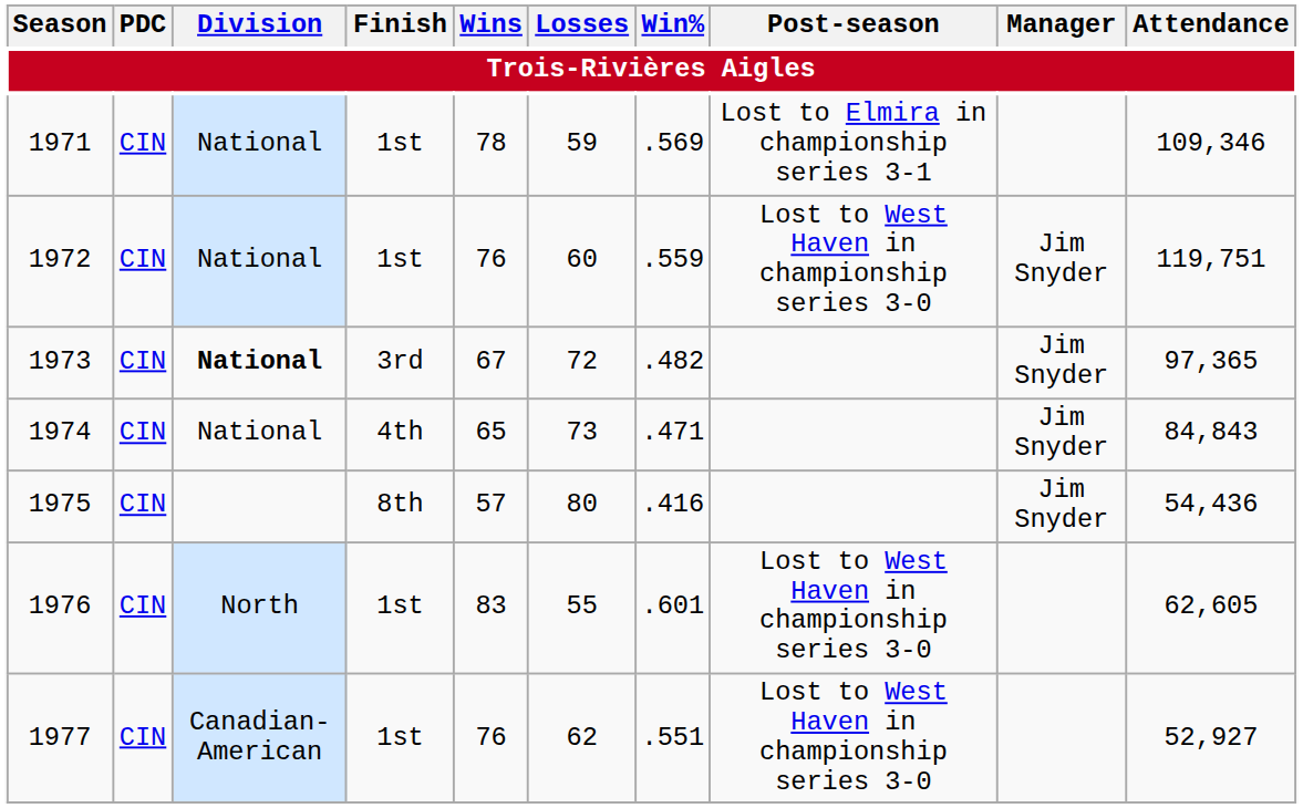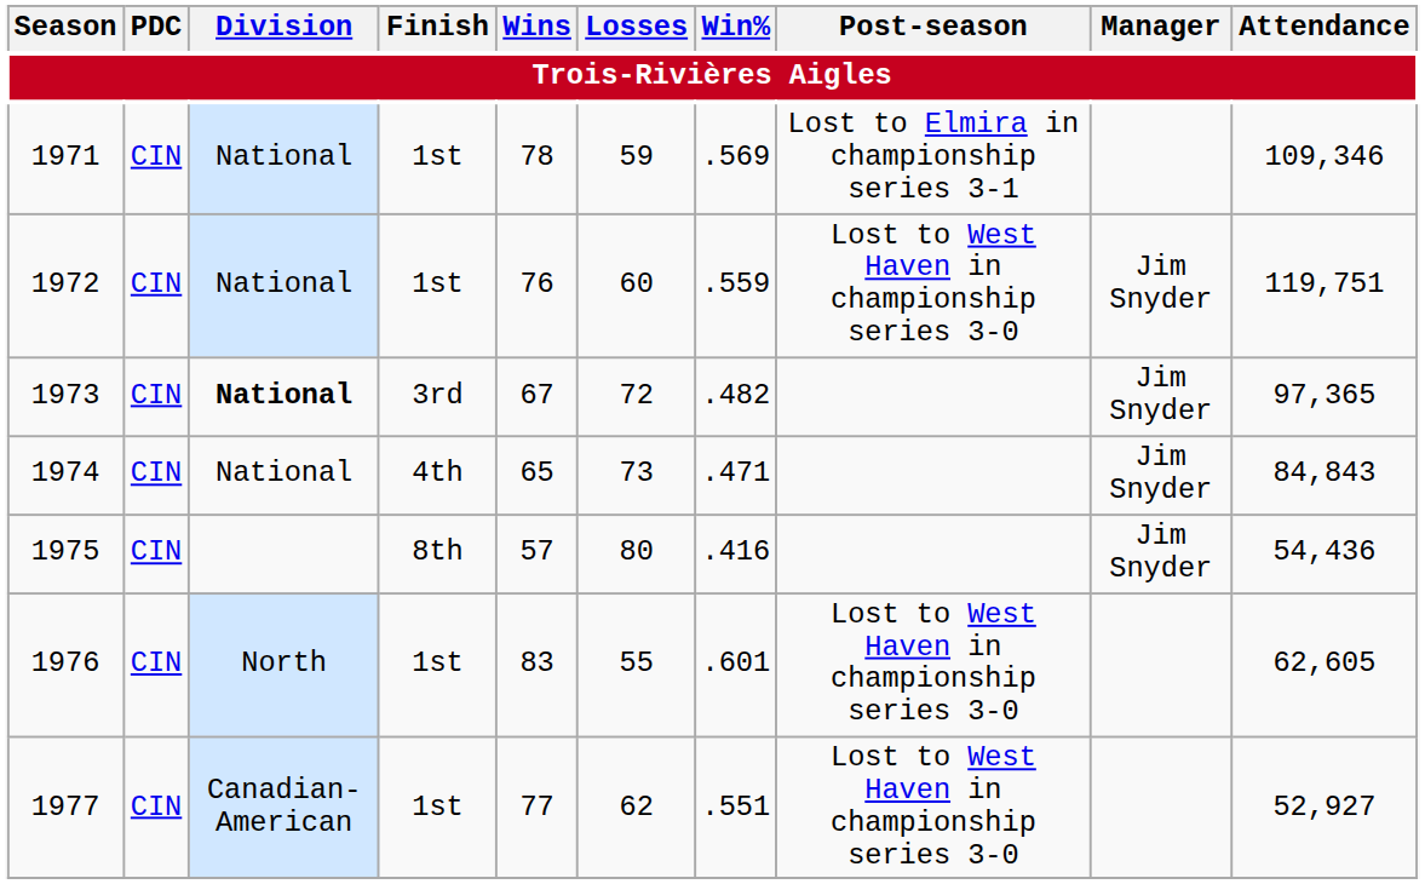 <table class="wikitable" style="text-align:center; font-size:95%">
 <tr>
 <th scope="col">Season</th>
 <th scope="col">PDC</th>
 <th scope="col"><a href='#'>Division</a></th>
 <th scope="col">Finish</th>
 <th scope="col"><a href='#'>Wins</a></th>
 <th scope="col"><a href='#'>Losses</a></th>
 <th scope="col"><a href='#'>Win%</a></th>
 <th scope="col">Post-season</th>
 <th scope="col">Manager</th>
 <th scope="col">Attendance</th>
 </tr>
 <tr>
 <td align="center" colspan="11" style="background: #C6011F; color: white; border:2px solid #FFFFFF"><strong>Trois-Rivières Aigles</strong></td>
 </tr>
 <tr>
 <td>1971</td>
 <td><a href='#'>CIN</a></td>
 <td bgcolor="#D0E7FF">National</td>
 <td>1st</td>
 <td>78</td>
 <td>59</td>
 <td>.569</td>
 <td>Lost to <a href='#'>Elmira</a> in championship series 3-1</td>
 <td></td>
 <td>109,346</td>
 </tr>
 <tr>
 <td>1972</td>
 <td><a href='#'>CIN</a></td>
 <td bgcolor="#D0E7FF">National</td>
 <td>1st</td>
 <td>76</td>
 <td>60</td>
 <td>.559</td>
 <td>Lost to <a href='#'>West Haven</a> in championship series 3-0</td>
 <td>Jim Snyder</td>
 <td>119,751</td>
 </tr>
 <tr>
 <td>1973</td>
 <td><a href='#'>CIN</a></td>
 <td><strong>National</strong></td>
 <td>3rd</td>
 <td>67</td>
 <td>72</td>
 <td>.482</td>
 <td></td>
 <td>Jim Snyder</td>
 <td>97,365</td>
 </tr>
 <tr>
 <td>1974</td>
 <td><a href='#'>CIN</a></td>
 <td>National</td>
 <td>4th</td>
 <td>65</td>
 <td>73</td>
 <td>.471</td>
 <td></td>
 <td>Jim Snyder</td>
 <td>84,843</td>
 </tr>
 <tr>
 <td>1975</td>
 <td><a href='#'>CIN</a></td>
 <td></td>
 <td>8th</td>
 <td>57</td>
 <td>80</td>
 <td>.416</td>
 <td></td>
 <td>Jim Snyder</td>
 <td>54,436</td>
 </tr>
 <tr>
 <td>1976</td>
 <td><a href='#'>CIN</a></td>
 <td bgcolor="#D0E7FF">North</td>
 <td>1st</td>
 <td>83</td>
 <td>55</td>
 <td>.601</td>
 <td>Lost to <a href='#'>West Haven</a> in championship series 3-0</td>
 <td></td>
 <td>62,605</td>
 </tr>
 <tr>
 <td>1977</td>
 <td><a href='#'>CIN</a></td>
 <td bgcolor="#D0E7FF">Canadian-American</td>
 <td>1st</td>
-<td>76</td>
+<td>77</td>
 <td>62</td>
 <td>.551</td>
 <td>Lost to <a href='#'>West Haven</a> in championship series 3-0</td>
 <td></td>
 <td>52,927</td>
 </tr>
 <tr>
 </tr>
 </table>
